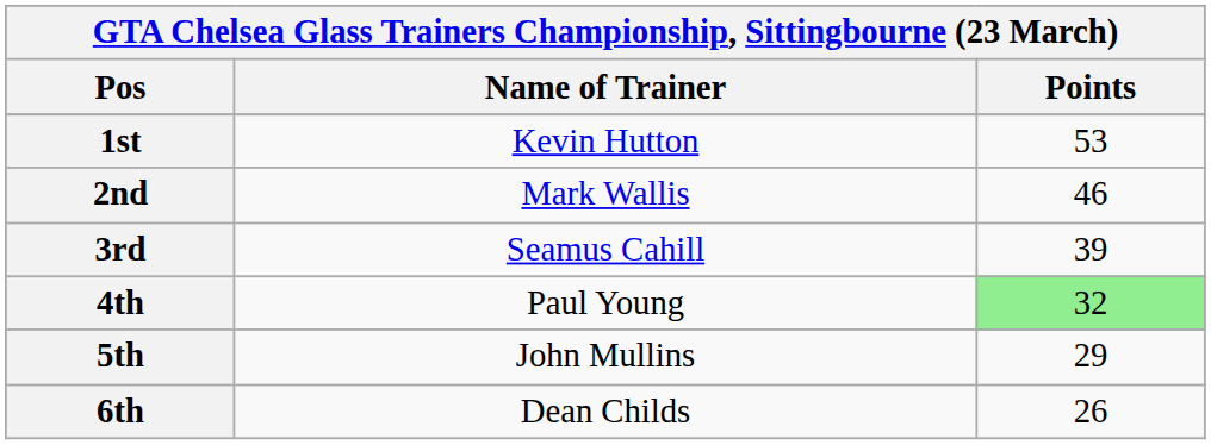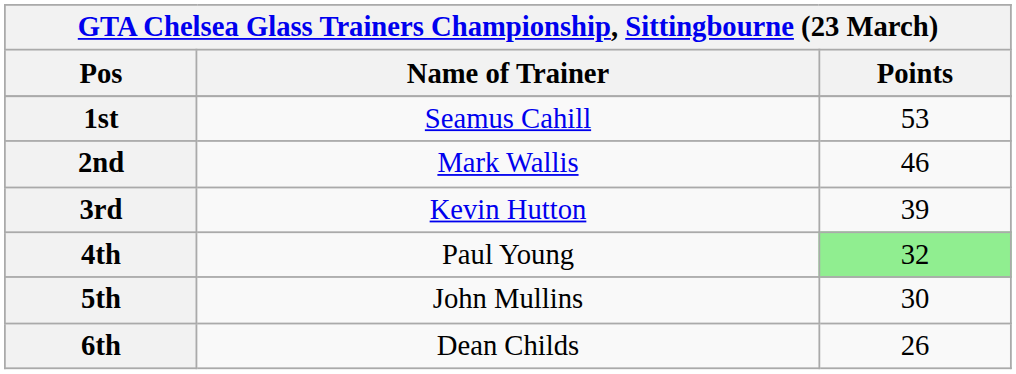 <table class="wikitable">
 <tr>
 <th colspan="3"><a href='#'>GTA Chelsea Glass Trainers Championship</a>, <a href='#'>Sittingbourne</a> (23 March)</th>
 </tr>
 <tr>
 <th width=100>Pos</th>
 <th width=340>Name of Trainer</th>
 <th width=100>Points</th>
 </tr>
 <tr>
 </tr>
 <tr align=center>
 <th>1st</th>
-<td><a href='#'>Kevin Hutton</a></td>
+<td><a href='#'>Seamus Cahill</a></td>
 <td align-center>53</td>
 </tr>
 <tr align=center>
 <th>2nd</th>
 <td><a href='#'>Mark Wallis</a></td>
 <td align-center>46</td>
 </tr>
 <tr align=center>
 <th>3rd</th>
-<td><a href='#'>Seamus Cahill</a></td>
+<td><a href='#'>Kevin Hutton</a></td>
 <td align-center>39</td>
 </tr>
 <tr align=center>
 <th>4th</th>
 <td>Paul Young</td>
 <td align-center style="background: lightgreen;">32</td>
 </tr>
 <tr align=center>
 <th>5th</th>
 <td>John Mullins</td>
-<td align-center>29</td>
+<td align-center>30</td>
 </tr>
 <tr align=center>
 <th>6th</th>
 <td>Dean Childs</td>
 <td align-center>26</td>
 </tr>
 </table>
